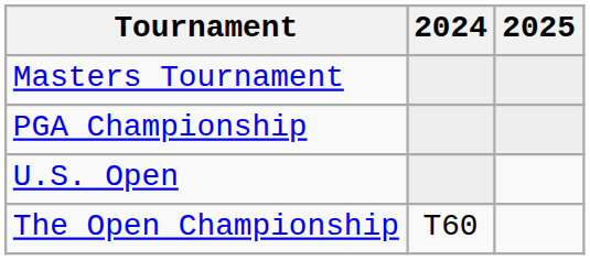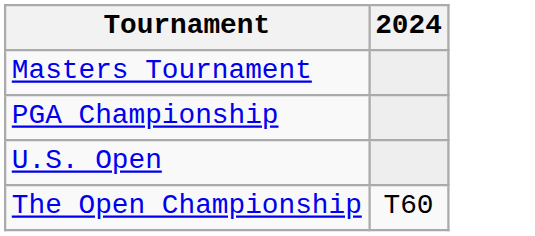 <table class="wikitable" style="font-size:95%;text-align:center;">
 <tr>
 <th>Tournament</th>
 <th>2024</th>
-<th>2025</th>
 </tr>
 <tr>
 <td align=left><a href='#'>Masters Tournament</a></td>
-<td style="background:#eeeeee;"></td>
 <td style="background:#eeeeee;"></td>
 </tr>
 <tr>
 <td align=left><a href='#'>PGA Championship</a></td>
 <td style="background:#eeeeee;"></td>
-<td style="background:#eeeeee;"></td>
 </tr>
 <tr>
 <td align=left><a href='#'>U.S. Open</a></td>
 <td style="background:#eeeeee;"></td>
-<td></td>
 </tr>
 <tr>
 <td align=left><a href='#'>The Open Championship</a></td>
 <td>T60</td>
-<td></td>
 </tr>
 </table>
